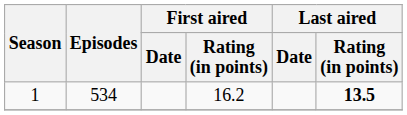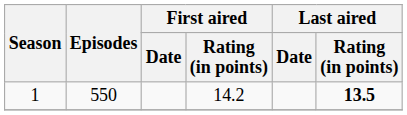 <table class="wikitable" style="text-align: center">
 <tr>
 <th scope="col" rowspan="2">Season</th>
 <th scope="col" rowspan="2" colspan="1">Episodes</th>
 <th scope="col" colspan="2">First aired</th>
 <th scope="col" colspan="2">Last aired</th>
 </tr>
 <tr>
 <th scope="col">Date</th>
 <th scope="col">Rating<br>(in points)</th>
 <th scope="col">Date</th>
 <th scope="col">Rating<br>(in points)</th>
 </tr>
 <tr>
 <td>1</td>
-<td>534</td>
+<td>550</td>
 <td></td>
-<td>16.2</td>
+<td>14.2</td>
 <td></td>
 <td><strong>13.5</strong></td>
 </tr>
 <tr>
 </tr>
 </table>
